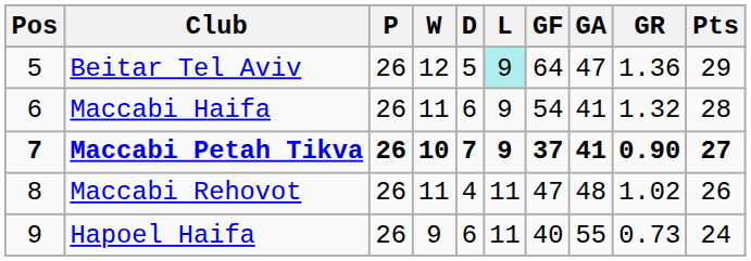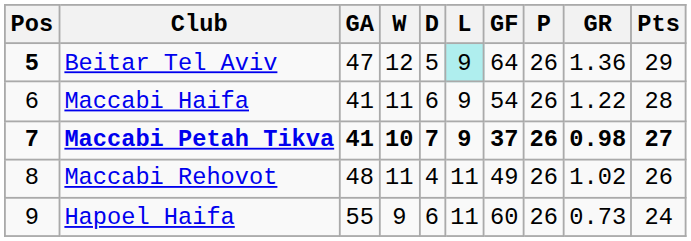 <table class="wikitable" style="text-align:center">
 <tr>
 <th>Pos</th>
 <th>Club</th>
-<th>P</th>
+<th>GA</th>
 <th>W</th>
 <th>D</th>
 <th>L</th>
 <th>GF</th>
-<th>GA</th>
+<th>P</th>
 <th>GR</th>
 <th>Pts</th>
 </tr>
 <tr>
-<td>5</td>
+<td><strong>5</strong></td>
 <td align=left><a href='#'>Beitar Tel Aviv</a></td>
-<td>26</td>
+<td>47</td>
 <td>12</td>
 <td>5</td>
 <td style="background: paleturquoise;">9</td>
 <td>64</td>
-<td>47</td>
+<td>26</td>
 <td>1.36</td>
 <td>29</td>
 </tr>
 <tr>
 <td>6</td>
 <td align=left><a href='#'>Maccabi Haifa</a></td>
-<td>26</td>
+<td>41</td>
 <td>11</td>
 <td>6</td>
 <td>9</td>
 <td>54</td>
-<td>41</td>
-<td>1.32</td>
+<td>26</td>
+<td>1.22</td>
 <td>28</td>
 </tr>
 <tr>
 <td><strong>7</strong></td>
 <td align=left><strong><a href='#'>Maccabi Petah Tikva</a></strong></td>
-<td><strong>26</strong></td>
+<td><strong>41</strong></td>
 <td><strong>10</strong></td>
 <td><strong>7</strong></td>
 <td><strong>9</strong></td>
 <td><strong>37</strong></td>
-<td><strong>41</strong></td>
-<td><strong>0.90</strong></td>
+<td><strong>26</strong></td>
+<td><strong>0.98</strong></td>
 <td><strong>27</strong></td>
 </tr>
 <tr>
 <td>8</td>
 <td align=left><a href='#'>Maccabi Rehovot</a></td>
-<td>26</td>
+<td>48</td>
 <td>11</td>
 <td>4</td>
 <td>11</td>
-<td>47</td>
-<td>48</td>
+<td>49</td>
+<td>26</td>
 <td>1.02</td>
 <td>26</td>
 </tr>
 <tr>
 <td>9</td>
 <td align=left><a href='#'>Hapoel Haifa</a></td>
-<td>26</td>
+<td>55</td>
 <td>9</td>
 <td>6</td>
 <td>11</td>
-<td>40</td>
-<td>55</td>
+<td>60</td>
+<td>26</td>
 <td>0.73</td>
 <td>24</td>
 </tr>
 </table>
